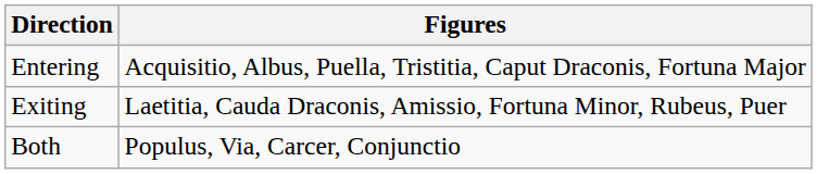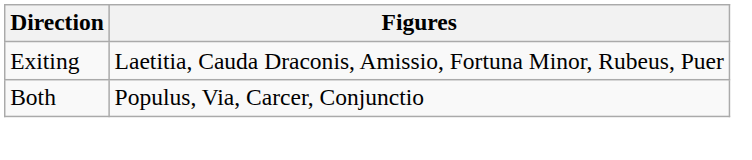 <table class="wikitable">
 <tr>
 <th>Direction</th>
 <th>Figures</th>
-</tr>
-<tr>
-<td>Entering</td>
-<td>Acquisitio, Albus, Puella, Tristitia, Caput Draconis, Fortuna Major</td>
 </tr>
 <tr>
 <td>Exiting</td>
 <td>Laetitia, Cauda Draconis, Amissio, Fortuna Minor, Rubeus, Puer</td>
 </tr>
 <tr>
 <td>Both</td>
 <td>Populus, Via, Carcer, Conjunctio</td>
 </tr>
 </table>
